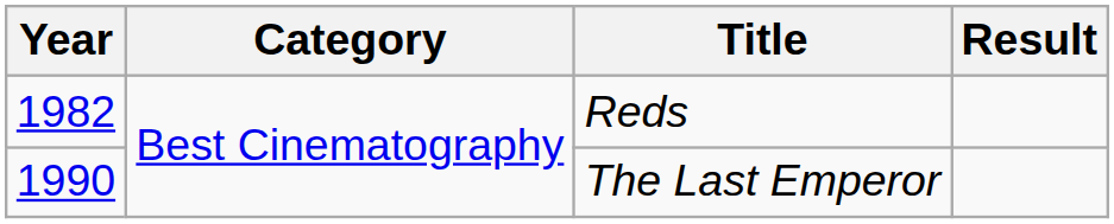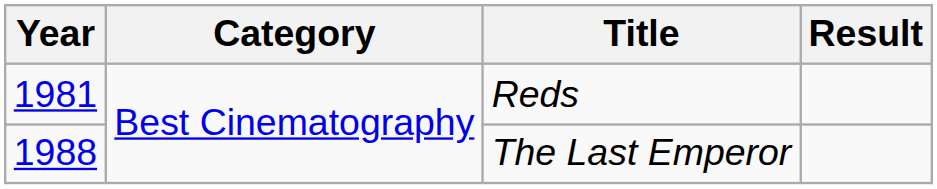 <table class="wikitable">
 <tr>
 <th>Year</th>
 <th>Category</th>
 <th>Title</th>
 <th>Result</th>
 </tr>
 <tr>
-<td><a href='#'>1982</a></td>
+<td><a href='#'>1981</a></td>
 <td rowspan=2><a href='#'>Best Cinematography</a></td>
 <td><em>Reds</em></td>
 <td></td>
 </tr>
 <tr>
-<td><a href='#'>1990</a></td>
+<td><a href='#'>1988</a></td>
 <td><em>The Last Emperor</em></td>
 <td></td>
 </tr>
 </table>
